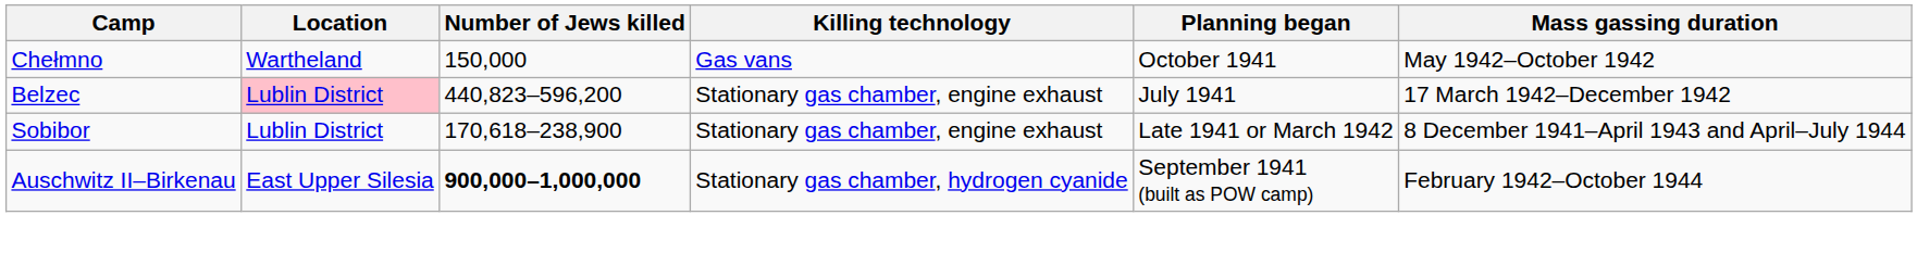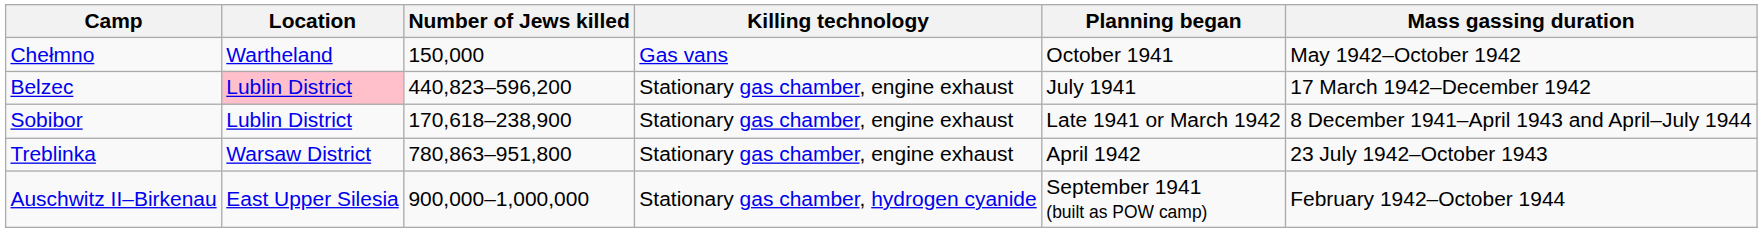 <table class="wikitable" style="float:center; margin-left:1.0em">
 <tr>
 <th scope="col">Camp</th>
 <th scope="col">Location</th>
 <th scope="col">Number of Jews killed</th>
 <th scope="col">Killing technology</th>
 <th scope="col">Planning began</th>
 <th scope="col">Mass gassing duration</th>
 </tr>
 <tr>
 <td scope="row"><a href='#'>Chełmno</a></td>
 <td><a href='#'>Wartheland</a></td>
 <td>150,000</td>
 <td><a href='#'>Gas vans</a></td>
 <td>October 1941</td>
 <td>May 1942–October 1942</td>
 </tr>
 <tr>
 <td scope="row"><a href='#'>Belzec</a></td>
 <td style="background: pink;"><a href='#'>Lublin District</a></td>
 <td>440,823–596,200</td>
 <td>Stationary <a href='#'>gas chamber</a>, engine exhaust</td>
 <td>July 1941 </td>
 <td>17 March 1942–December 1942</td>
 </tr>
 <tr>
 <td scope="row"><a href='#'>Sobibor</a></td>
 <td><a href='#'>Lublin District</a></td>
 <td>170,618–238,900</td>
 <td>Stationary <a href='#'>gas chamber</a>, engine exhaust</td>
 <td>Late 1941 or March 1942</td>
 <td>8 December 1941–April 1943 and April–July 1944</td>
 </tr>
 <tr>
+<td scope="row"><a href='#'>Treblinka</a></td>
+<td><a href='#'>Warsaw District</a></td>
+<td>780,863–951,800</td>
+<td>Stationary <a href='#'>gas chamber</a>, engine exhaust</td>
+<td>April 1942 </td>
+<td>23 July 1942–October 1943</td>
+</tr>
+<tr>
 <td scope="row"><a href='#'>Auschwitz II–Birkenau</a></td>
 <td><a href='#'>East Upper Silesia</a></td>
-<td><strong>900,000–1,000,000</strong></td>
+<td>900,000–1,000,000</td>
 <td>Stationary <a href='#'>gas chamber</a>, <a href='#'>hydrogen cyanide</a></td>
 <td>September 1941<br><small>(built as POW camp)</small></td>
 <td>February 1942–October 1944</td>
 </tr>
 </table>
